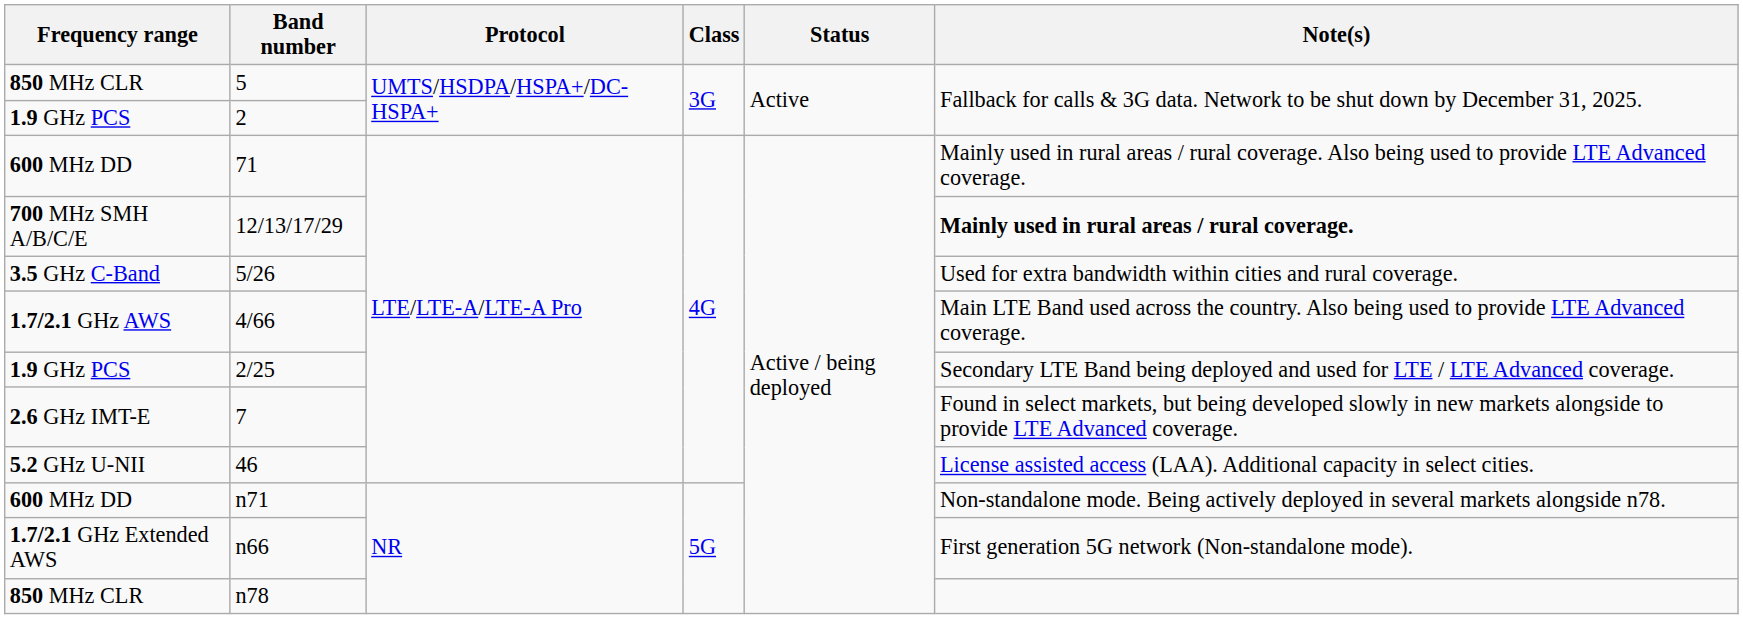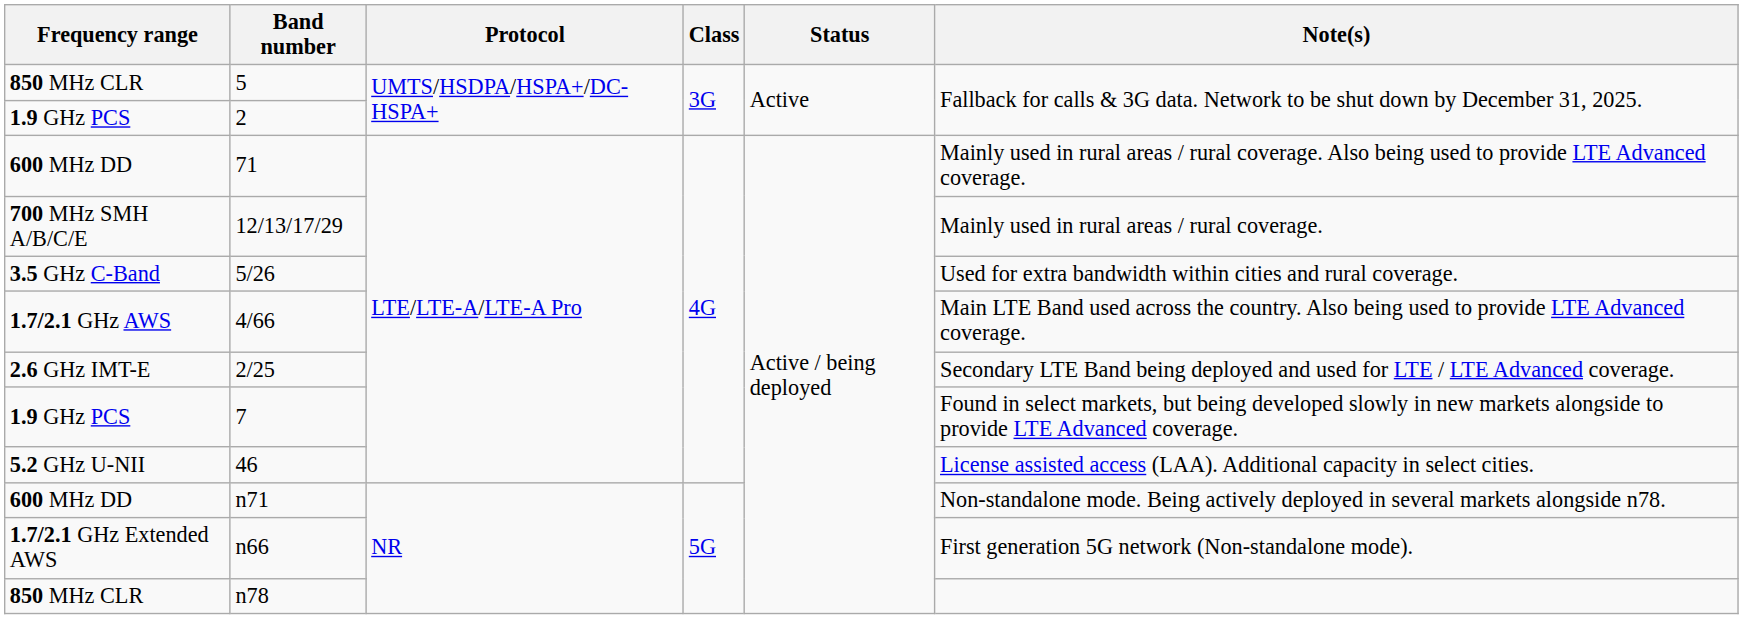 <table class="wikitable sortable">
 <tr>
 <th>Frequency range</th>
 <th>Band number</th>
 <th>Protocol</th>
 <th>Class</th>
 <th>Status</th>
 <th>Note(s)</th>
 </tr>
 <tr>
 <td><strong>850</strong> MHz CLR</td>
 <td>5</td>
 <td rowspan="2"><a href='#'>UMTS</a>/<a href='#'>HSDPA</a>/<a href='#'>HSPA+</a>/<a href='#'>DC-HSPA+</a></td>
 <td rowspan="2"><a href='#'>3G</a></td>
 <td rowspan="2">Active</td>
 <td rowspan="2">Fallback for calls & 3G data. Network to be shut down by December 31, 2025.</td>
 </tr>
 <tr>
 <td><strong>1.9</strong> GHz <a href='#'>PCS</a></td>
 <td>2</td>
 </tr>
 <tr>
 <td><strong>600</strong> MHz DD</td>
 <td>71</td>
 <td rowspan="7"><a href='#'>LTE</a>/<a href='#'>LTE-A</a>/<a href='#'>LTE-A Pro</a></td>
 <td rowspan="7"><a href='#'>4G</a></td>
 <td rowspan="10">Active / being deployed</td>
 <td>Mainly used in rural areas / rural coverage. Also being used to provide <a href='#'>LTE Advanced</a> coverage.</td>
 </tr>
 <tr>
 <td><strong>700</strong> MHz SMH A/B/C/E</td>
 <td>12/13/17/29</td>
-<td><strong>Mainly used in rural areas / rural coverage.</strong></td>
+<td>Mainly used in rural areas / rural coverage.</td>
 </tr>
 <tr>
 <td><strong>3.5</strong> GHz <a href='#'>C-Band</a></td>
 <td>5/26</td>
 <td>Used for extra bandwidth within cities and rural coverage.</td>
 </tr>
 <tr>
 <td><strong>1.7/2.1</strong> GHz <a href='#'>AWS</a></td>
 <td>4/66</td>
 <td>Main LTE Band used across the country. Also being used to provide <a href='#'>LTE Advanced</a> coverage.</td>
 </tr>
 <tr>
-<td><strong>1.9</strong> GHz <a href='#'>PCS</a></td>
+<td><strong>2.6</strong> GHz IMT-E</td>
 <td>2/25</td>
 <td>Secondary LTE Band being deployed and used for <a href='#'>LTE</a> / <a href='#'>LTE Advanced</a> coverage.</td>
 </tr>
 <tr>
-<td><strong>2.6</strong> GHz IMT-E</td>
+<td><strong>1.9</strong> GHz <a href='#'>PCS</a></td>
 <td>7</td>
 <td>Found in select markets, but being developed slowly in new markets alongside to provide <a href='#'>LTE Advanced</a> coverage.</td>
 </tr>
 <tr>
 <td><strong>5.2</strong> GHz U-NII</td>
 <td>46</td>
 <td><a href='#'>License assisted access</a> (LAA). Additional capacity in select cities.</td>
 </tr>
 <tr>
 <td><strong>600</strong> MHz DD</td>
 <td>n71</td>
 <td rowspan="3"><a href='#'>NR</a></td>
 <td rowspan="3"><a href='#'>5G</a></td>
 <td>Non-standalone mode. Being actively deployed in several markets alongside n78.</td>
 </tr>
 <tr>
 <td><strong>1.7/2.1</strong> GHz Extended AWS</td>
 <td>n66</td>
 <td>First generation 5G network (Non-standalone mode).</td>
 </tr>
 <tr>
 <td><strong>850</strong> MHz CLR</td>
 <td>n78</td>
 <td></td>
 </tr>
 </table>
